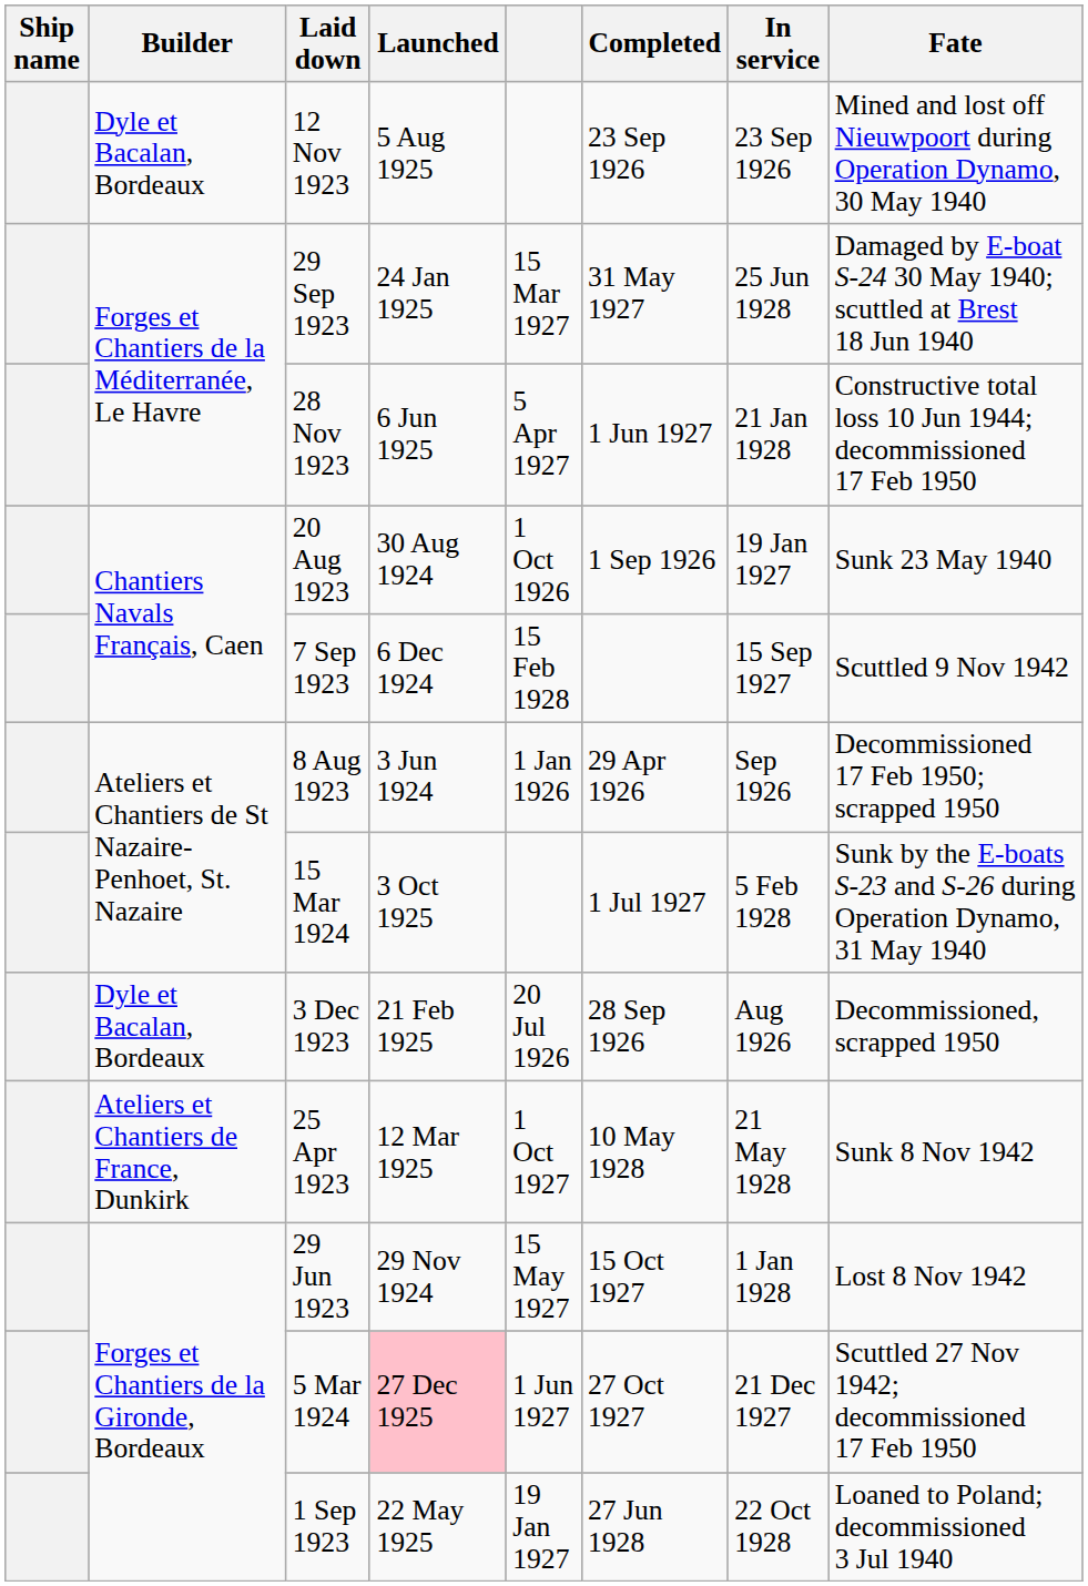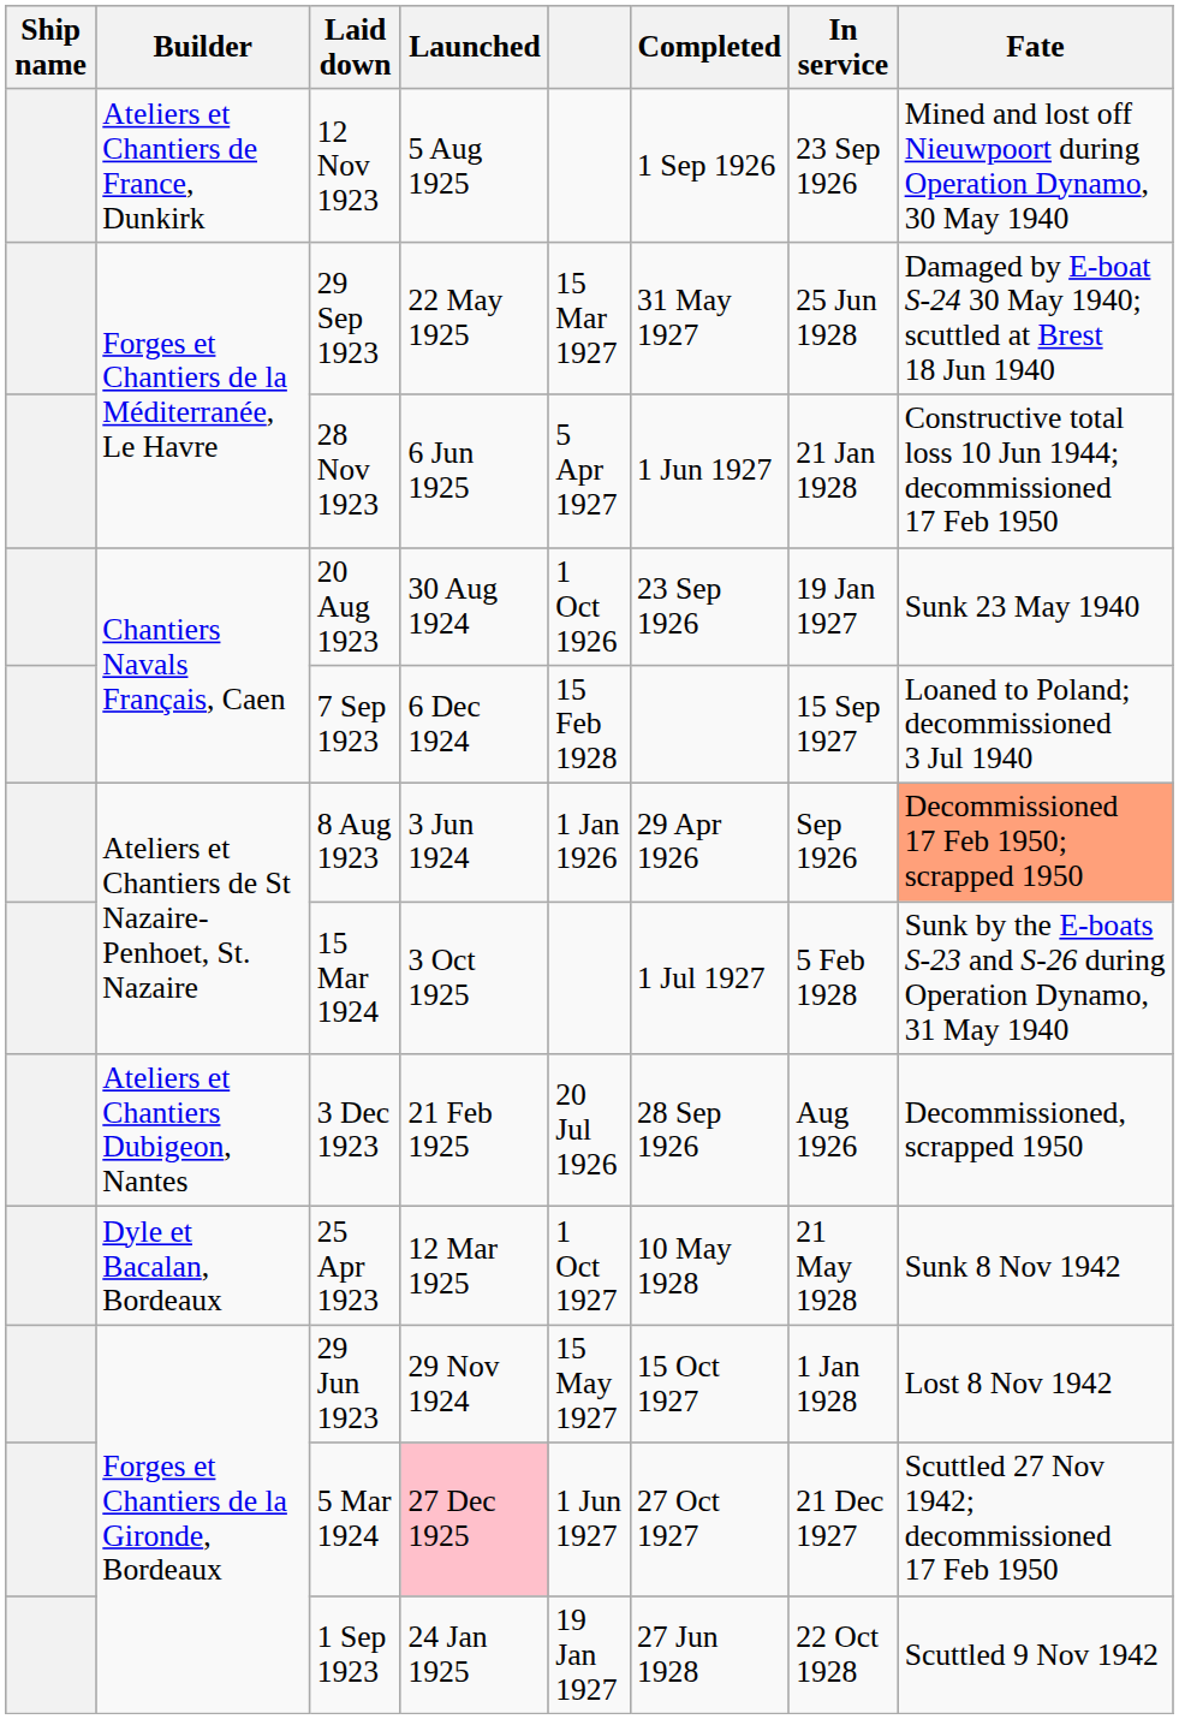 <table class="wikitable plainrowheaders">
 <tr>
 <th scope="col">Ship name</th>
 <th scope="col">Builder</th>
 <th scope="col">Laid down</th>
 <th scope="col">Launched</th>
 <th scope="col"></th>
 <th scope="col">Completed</th>
 <th scope="col">In service</th>
 <th scope="col" class="unsortable">Fate</th>
 </tr>
 <tr>
 <th scope="row"></th>
-<td><a href='#'>Dyle et Bacalan</a>, Bordeaux</td>
+<td><a href='#'>Ateliers et Chantiers de France</a>, Dunkirk</td>
 <td>12 Nov 1923</td>
 <td>5 Aug 1925</td>
 <td></td>
-<td>23 Sep 1926</td>
+<td>1 Sep 1926</td>
 <td>23 Sep 1926</td>
 <td>Mined and lost off <a href='#'>Nieuwpoort</a> during <a href='#'>Operation Dynamo</a>, 30 May 1940</td>
 </tr>
 <tr>
 <th scope="row"></th>
 <td rowspan=2><a href='#'>Forges et Chantiers de la Méditerranée</a>, Le Havre</td>
 <td>29 Sep 1923</td>
-<td>24 Jan 1925</td>
+<td>22 May 1925</td>
 <td>15 Mar 1927</td>
 <td>31 May 1927</td>
 <td>25 Jun 1928</td>
 <td>Damaged by <a href='#'>E-boat</a> <em>S-24</em> 30 May 1940; scuttled at <a href='#'>Brest</a> 18 Jun 1940</td>
 </tr>
 <tr>
 <th scope="row"></th>
 <td>28 Nov 1923</td>
 <td>6 Jun 1925</td>
 <td>5 Apr 1927</td>
 <td>1 Jun 1927</td>
 <td>21 Jan 1928</td>
 <td>Constructive total loss 10 Jun 1944; decommissioned 17 Feb 1950</td>
 </tr>
 <tr>
 <th scope="row"></th>
 <td rowspan=2><a href='#'>Chantiers Navals Français</a>, Caen</td>
 <td>20 Aug 1923</td>
 <td>30 Aug 1924</td>
 <td>1 Oct 1926</td>
-<td>1 Sep 1926</td>
+<td>23 Sep 1926</td>
 <td>19 Jan 1927</td>
 <td>Sunk 23 May 1940</td>
 </tr>
 <tr>
 <th scope="row"></th>
 <td>7 Sep 1923</td>
 <td>6 Dec 1924</td>
 <td>15 Feb 1928</td>
 <td></td>
 <td>15 Sep 1927</td>
-<td>Scuttled 9 Nov 1942</td>
+<td>Loaned to Poland; decommissioned 3 Jul 1940</td>
 </tr>
 <tr>
 <th scope="row"></th>
 <td rowspan=2>Ateliers et Chantiers de St Nazaire-Penhoet, St. Nazaire</td>
 <td>8 Aug 1923</td>
 <td>3 Jun 1924</td>
 <td>1 Jan 1926</td>
 <td>29 Apr 1926</td>
 <td>Sep 1926</td>
-<td>Decommissioned 17 Feb 1950; scrapped 1950</td>
+<td style="background: lightsalmon;">Decommissioned 17 Feb 1950; scrapped 1950</td>
 </tr>
 <tr>
 <th scope="row"></th>
 <td>15 Mar 1924</td>
 <td>3 Oct 1925</td>
 <td></td>
 <td>1 Jul 1927</td>
 <td>5 Feb 1928</td>
 <td>Sunk by the <a href='#'>E-boats</a> <em>S-23</em> and <em>S-26</em> during Operation Dynamo, 31 May 1940</td>
 </tr>
 <tr>
 <th scope="row"></th>
-<td><a href='#'>Dyle et Bacalan</a>, Bordeaux</td>
+<td><a href='#'>Ateliers et Chantiers Dubigeon</a>, Nantes</td>
 <td>3 Dec 1923</td>
 <td>21 Feb 1925</td>
 <td>20 Jul 1926</td>
 <td>28 Sep 1926</td>
 <td>Aug 1926</td>
 <td>Decommissioned, scrapped 1950</td>
 </tr>
 <tr>
 <th scope="row"></th>
-<td><a href='#'>Ateliers et Chantiers de France</a>, Dunkirk</td>
+<td><a href='#'>Dyle et Bacalan</a>, Bordeaux</td>
 <td>25 Apr 1923</td>
 <td>12 Mar 1925</td>
 <td>1 Oct 1927</td>
 <td>10 May 1928</td>
 <td>21 May 1928</td>
 <td>Sunk 8 Nov 1942</td>
 </tr>
 <tr>
 <th scope="row"></th>
 <td rowspan=3><a href='#'>Forges et Chantiers de la Gironde</a>, Bordeaux</td>
 <td>29 Jun 1923</td>
 <td>29 Nov 1924</td>
 <td>15 May 1927</td>
 <td>15 Oct 1927</td>
 <td>1 Jan 1928</td>
 <td>Lost 8 Nov 1942</td>
 </tr>
 <tr>
 <th scope="row"></th>
 <td>5 Mar 1924</td>
 <td style="background: pink;">27 Dec 1925</td>
 <td>1 Jun 1927</td>
 <td>27 Oct 1927</td>
 <td>21 Dec 1927</td>
 <td>Scuttled 27 Nov 1942; decommissioned 17 Feb 1950</td>
 </tr>
 <tr>
 <th scope="row"></th>
 <td>1 Sep 1923</td>
-<td>22 May 1925</td>
+<td>24 Jan 1925</td>
 <td>19 Jan 1927</td>
 <td>27 Jun 1928</td>
 <td>22 Oct 1928</td>
-<td>Loaned to Poland; decommissioned 3 Jul 1940</td>
+<td>Scuttled 9 Nov 1942</td>
 </tr>
 </table>
